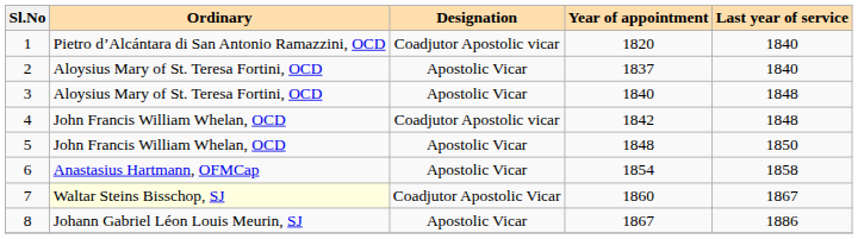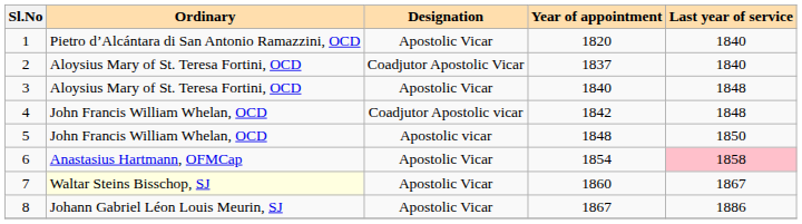 <table class="wikitable">
 <tr>
 <th>Sl.No</th>
 <th style="background: #ffdead;">Ordinary</th>
 <th style="background: #ffdead;">Designation</th>
 <th style="background: #ffdead;">Year of appointment</th>
 <th style="background: #ffdead;">Last year of service</th>
 </tr>
 <tr>
 <td align="center">1</td>
 <td>Pietro d’Alcántara di San Antonio Ramazzini, <a href='#'>OCD</a></td>
-<td align="center">Coadjutor Apostolic vicar</td>
+<td align="center">Apostolic Vicar</td>
 <td align="center">1820</td>
 <td align="center">1840</td>
 </tr>
 <tr>
 <td align="center">2</td>
 <td>Aloysius Mary of St. Teresa Fortini, <a href='#'>OCD</a></td>
-<td align="center">Apostolic Vicar</td>
+<td align="center">Coadjutor Apostolic Vicar</td>
 <td align="center">1837</td>
 <td align="center">1840</td>
 </tr>
 <tr>
 <td align="center">3</td>
 <td>Aloysius Mary of St. Teresa Fortini, <a href='#'>OCD</a></td>
 <td align="center">Apostolic Vicar</td>
 <td align="center">1840</td>
 <td align="center">1848</td>
 </tr>
 <tr>
 <td align="center">4</td>
 <td>John Francis William Whelan, <a href='#'>OCD</a></td>
 <td align="center">Coadjutor Apostolic vicar</td>
 <td align="center">1842</td>
 <td align="center">1848</td>
 </tr>
 <tr>
 <td align="center">5</td>
 <td>John Francis William Whelan, <a href='#'>OCD</a></td>
-<td align="center">Apostolic Vicar</td>
+<td align="center">Apostolic vicar</td>
 <td align="center">1848</td>
 <td align="center">1850</td>
 </tr>
 <tr>
 <td align="center">6</td>
 <td><a href='#'>Anastasius Hartmann</a>, <a href='#'>OFMCap</a></td>
 <td align="center">Apostolic Vicar</td>
 <td align="center">1854</td>
-<td align="center">1858</td>
+<td align="center" style="background: pink;">1858</td>
 </tr>
 <tr>
 <td align="center">7</td>
 <td style="background: lightyellow;">Waltar Steins Bisschop, <a href='#'>SJ</a></td>
-<td align="center">Coadjutor Apostolic Vicar</td>
+<td align="center">Apostolic Vicar</td>
 <td align="center">1860</td>
 <td align="center">1867</td>
 </tr>
 <tr>
 <td align="center">8</td>
 <td>Johann Gabriel Léon Louis Meurin, <a href='#'>SJ</a></td>
 <td align="center">Apostolic Vicar</td>
 <td align="center">1867</td>
 <td align="center">1886</td>
 </tr>
 <tr>
 </tr>
 </table>
